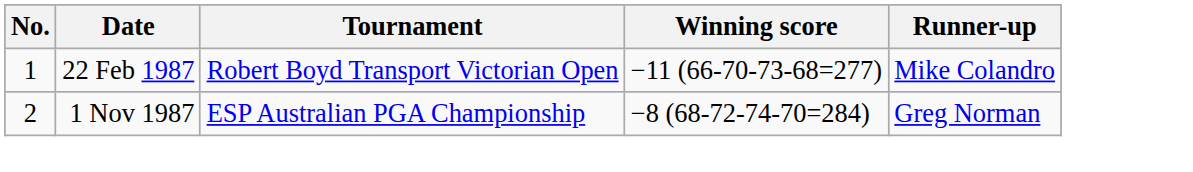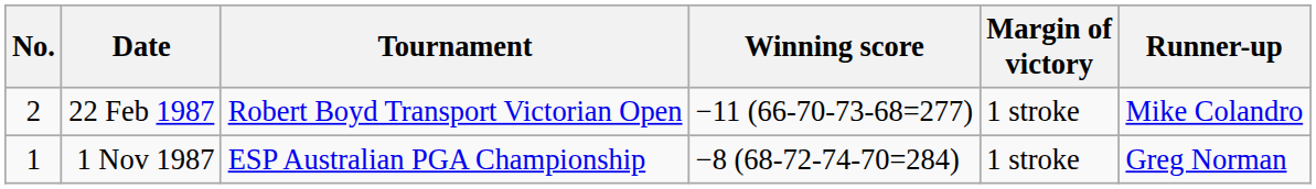 <table class="wikitable" style="font-size:95%;">
 <tr>
 <th>No.</th>
 <th>Date</th>
 <th>Tournament</th>
 <th>Winning score</th>
+<th>Margin of<br>victory</th>
 <th>Runner-up</th>
 </tr>
 <tr>
-<td align=center>1</td>
+<td align=center>2</td>
 <td align=right>22 Feb <a href='#'>1987</a></td>
 <td><a href='#'>Robert Boyd Transport Victorian Open</a></td>
 <td>−11 (66-70-73-68=277)</td>
+<td>1 stroke</td>
 <td> <a href='#'>Mike Colandro</a></td>
 </tr>
 <tr>
-<td align=center>2</td>
+<td align=center>1</td>
 <td align=right>1 Nov 1987</td>
 <td><a href='#'>ESP Australian PGA Championship</a></td>
 <td>−8 (68-72-74-70=284)</td>
+<td>1 stroke</td>
 <td> <a href='#'>Greg Norman</a></td>
 </tr>
 </table>
